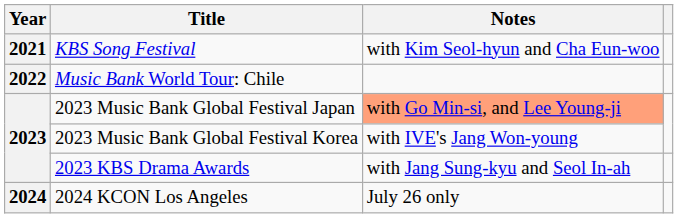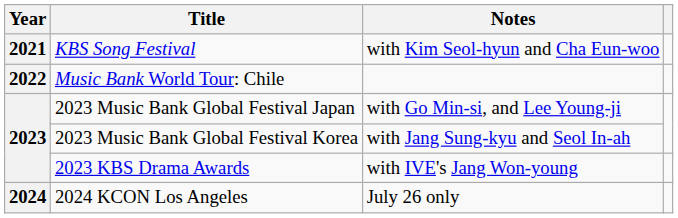 <table class="wikitable plainrowheaders sortable">
 <tr>
 <th scope="col">Year</th>
 <th scope="col">Title</th>
 <th scope="col">Notes</th>
 <th scope="col" class="unsortable"></th>
 </tr>
 <tr>
 <th scope="row">2021</th>
 <td><em><a href='#'>KBS Song Festival</a></em></td>
 <td>with <a href='#'>Kim Seol-hyun</a> and <a href='#'>Cha Eun-woo</a></td>
 <td style="text-align:center"></td>
 </tr>
 <tr>
 <th scope="row">2022</th>
 <td><a href='#'><em>Music Bank</em> World Tour</a>: Chile</td>
 <td></td>
 <td style="text-align:center"></td>
 </tr>
 <tr>
 <th scope="row" rowspan="3">2023</th>
 <td>2023 Music Bank Global Festival Japan</td>
-<td style="background: lightsalmon;">with <a href='#'>Go Min-si</a>, and <a href='#'>Lee Young-ji</a></td>
+<td>with <a href='#'>Go Min-si</a>, and <a href='#'>Lee Young-ji</a></td>
 <td rowspan="2" style="text-align:center"></td>
 </tr>
 <tr>
 <td>2023 Music Bank Global Festival Korea</td>
-<td>with <a href='#'>IVE</a>'s <a href='#'>Jang Won-young</a></td>
+<td>with <a href='#'>Jang Sung-kyu</a> and <a href='#'>Seol In-ah</a></td>
 </tr>
 <tr>
 <td><a href='#'>2023 KBS Drama Awards</a></td>
-<td>with <a href='#'>Jang Sung-kyu</a> and <a href='#'>Seol In-ah</a></td>
+<td>with <a href='#'>IVE</a>'s <a href='#'>Jang Won-young</a></td>
 <td style="text-align:center"></td>
 </tr>
 <tr>
 <th scope="row">2024</th>
 <td>2024 KCON Los Angeles</td>
 <td>July 26 only</td>
 <td style="text-align:center"></td>
 </tr>
 </table>
